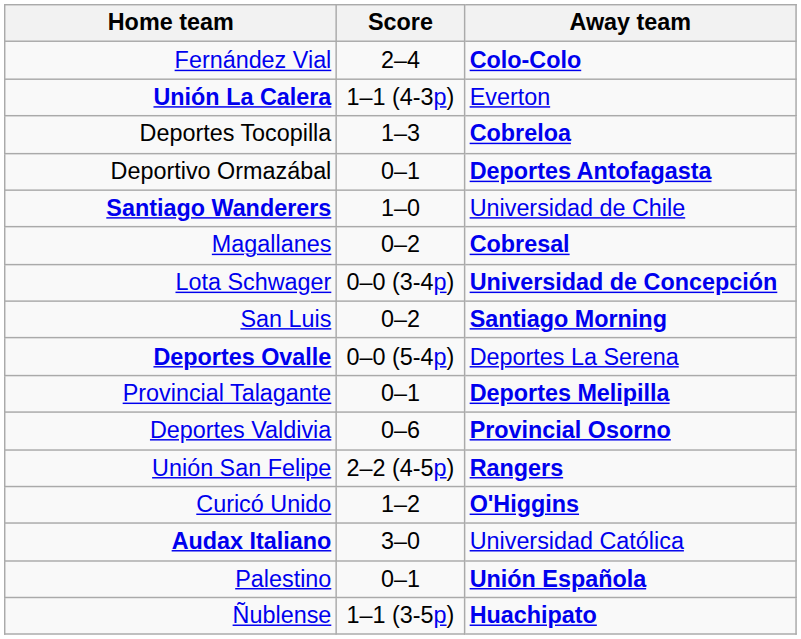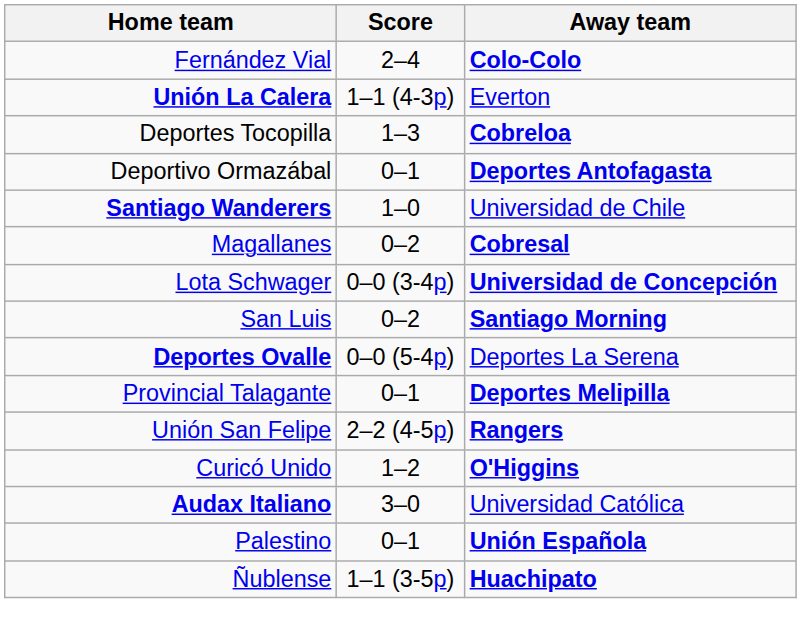 <table class="wikitable" style="text-align: center">
 <tr>
 <th width=220>Home team</th>
 <th width=80>Score</th>
 <th width=220>Away team</th>
 </tr>
 <tr>
 <td align=right><a href='#'>Fernández Vial</a></td>
 <td>2–4</td>
 <td align=left><strong><a href='#'>Colo-Colo</a></strong></td>
 </tr>
 <tr>
 <td align=right><strong><a href='#'>Unión La Calera</a></strong></td>
 <td>1–1 (4-3<a href='#'>p</a>)</td>
 <td align=left><a href='#'>Everton</a></td>
 </tr>
 <tr>
 <td align=right>Deportes Tocopilla</td>
 <td>1–3</td>
 <td align=left><strong><a href='#'>Cobreloa</a></strong></td>
 </tr>
 <tr>
 <td align=right>Deportivo Ormazábal</td>
 <td>0–1</td>
 <td align=left><strong><a href='#'>Deportes Antofagasta</a></strong></td>
 </tr>
 <tr>
 <td align=right><strong><a href='#'>Santiago Wanderers</a></strong></td>
 <td>1–0</td>
 <td align=left><a href='#'>Universidad de Chile</a></td>
 </tr>
 <tr>
 <td align=right><a href='#'>Magallanes</a></td>
 <td>0–2</td>
 <td align=left><strong><a href='#'>Cobresal</a></strong></td>
 </tr>
 <tr>
 <td align=right><a href='#'>Lota Schwager</a></td>
 <td>0–0 (3-4<a href='#'>p</a>)</td>
 <td align=left><strong><a href='#'>Universidad de Concepción</a></strong></td>
 </tr>
 <tr>
 <td align=right><a href='#'>San Luis</a></td>
 <td>0–2</td>
 <td align=left><strong><a href='#'>Santiago Morning</a></strong></td>
 </tr>
 <tr>
 <td align=right><strong><a href='#'>Deportes Ovalle</a></strong></td>
 <td>0–0 (5-4<a href='#'>p</a>)</td>
 <td align=left><a href='#'>Deportes La Serena</a></td>
 </tr>
 <tr>
 <td align=right><a href='#'>Provincial Talagante</a></td>
 <td>0–1</td>
 <td align=left><strong><a href='#'>Deportes Melipilla</a></strong></td>
 </tr>
 <tr>
-<td align=right><a href='#'>Deportes Valdivia</a></td>
-<td>0–6</td>
-<td align=left><strong><a href='#'>Provincial Osorno</a></strong></td>
-</tr>
-<tr>
 <td align=right><a href='#'>Unión San Felipe</a></td>
 <td>2–2 (4-5<a href='#'>p</a>)</td>
 <td align=left><strong><a href='#'>Rangers</a></strong></td>
 </tr>
 <tr>
 <td align=right><a href='#'>Curicó Unido</a></td>
 <td>1–2</td>
 <td align=left><strong><a href='#'>O'Higgins</a></strong></td>
 </tr>
 <tr>
 <td align=right><strong><a href='#'>Audax Italiano</a></strong></td>
 <td>3–0</td>
 <td align=left><a href='#'>Universidad Católica</a></td>
 </tr>
 <tr>
 <td align=right><a href='#'>Palestino</a></td>
 <td>0–1</td>
 <td align=left><strong><a href='#'>Unión Española</a></strong></td>
 </tr>
 <tr>
 <td align=right><a href='#'>Ñublense</a></td>
 <td>1–1 (3-5<a href='#'>p</a>)</td>
 <td align=left><strong><a href='#'>Huachipato</a></strong></td>
 </tr>
 </table>
